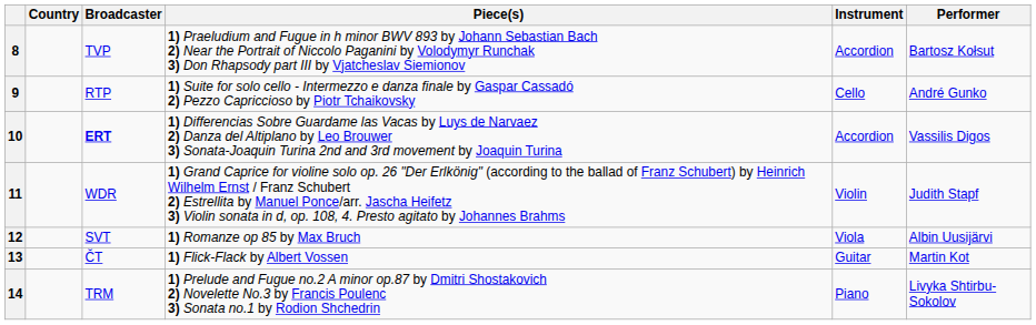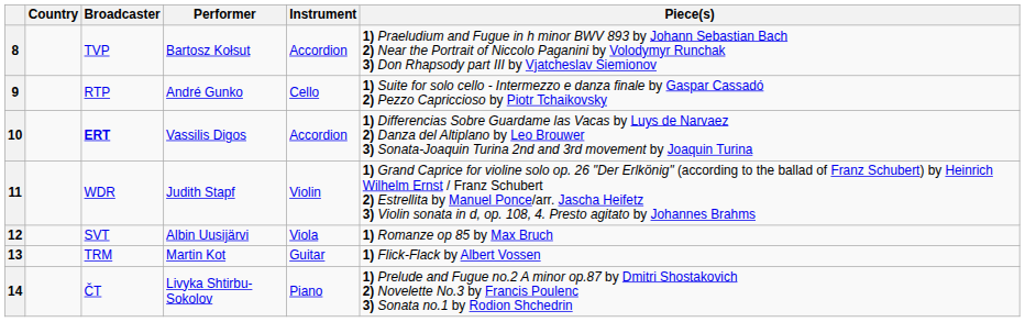 <table class="wikitable sortable plainrowheaders">
 <tr>
 <th scope="col"></th>
 <th scope="col">Country</th>
 <th scope="col">Broadcaster</th>
+<th scope="col">Performer</th>
+<th scope="col">Instrument</th>
 <th scope="col">Piece(s)</th>
-<th scope="col">Instrument</th>
-<th scope="col">Performer</th>
 </tr>
 <tr>
 <th scope="row" style="text-align:center;">8</th>
 <td></td>
 <td><a href='#'>TVP</a></td>
+<td><a href='#'>Bartosz Kołsut</a></td>
+<td><a href='#'>Accordion</a></td>
 <td><strong>1)</strong> <em>Praeludium and Fugue in h minor BWV 893</em> by <a href='#'>Johann Sebastian Bach</a><br><strong>2)</strong> <em>Near the Portrait of Niccolo Paganini</em> by <a href='#'>Volodymyr Runchak</a><br><strong>3)</strong> <em>Don Rhapsody part III</em> by <a href='#'>Vjatcheslav Siemionov</a></td>
-<td><a href='#'>Accordion</a></td>
-<td><a href='#'>Bartosz Kołsut</a></td>
 </tr>
 <tr>
 <th scope="row" style="text-align:center;">9</th>
 <td></td>
 <td><a href='#'>RTP</a></td>
+<td><a href='#'>André Gunko</a></td>
+<td><a href='#'>Cello</a></td>
 <td><strong>1)</strong> <em>Suite for solo cello - Intermezzo e danza finale</em> by <a href='#'>Gaspar Cassadó</a><br><strong>2)</strong> <em>Pezzo Capriccioso</em> by <a href='#'>Piotr Tchaikovsky</a></td>
-<td><a href='#'>Cello</a></td>
-<td><a href='#'>André Gunko</a></td>
 </tr>
 <tr>
 <th scope="row" style="text-align:center;">10</th>
 <td></td>
 <td><strong><a href='#'>ERT</a></strong></td>
+<td><a href='#'>Vassilis Digos</a></td>
+<td><a href='#'>Accordion</a></td>
 <td><strong>1)</strong> <em>Differencias Sobre Guardame las Vacas</em> by <a href='#'>Luys de Narvaez</a><br><strong>2)</strong> <em>Danza del Altiplano</em> by <a href='#'>Leo Brouwer</a><br><strong>3)</strong> <em>Sonata-Joaquin Turina 2nd and 3rd movement</em> by <a href='#'>Joaquin Turina</a></td>
-<td><a href='#'>Accordion</a></td>
-<td><a href='#'>Vassilis Digos</a></td>
 </tr>
 <tr>
 <th scope="row" style="text-align:center;">11</th>
 <td></td>
 <td><a href='#'>WDR</a></td>
+<td><a href='#'>Judith Stapf</a></td>
+<td><a href='#'>Violin</a></td>
 <td><strong>1)</strong> <em>Grand Caprice for violine solo op. 26 "Der Erlkönig"</em> (according to the ballad of <a href='#'>Franz Schubert</a>) by <a href='#'>Heinrich Wilhelm Ernst</a> / Franz Schubert<br><strong>2)</strong> <em>Estrellita</em> by <a href='#'>Manuel Ponce</a>/arr. <a href='#'>Jascha Heifetz</a><br><strong>3)</strong> <em>Violin sonata in d, op. 108, 4. Presto agitato</em> by <a href='#'>Johannes Brahms</a></td>
-<td><a href='#'>Violin</a></td>
-<td><a href='#'>Judith Stapf</a></td>
 </tr>
 <tr>
 <th scope="row" style="text-align:center;">12</th>
 <td></td>
 <td><a href='#'>SVT</a></td>
+<td><a href='#'>Albin Uusijärvi</a></td>
+<td><a href='#'>Viola</a></td>
 <td><strong>1)</strong> <em>Romanze op 85</em> by <a href='#'>Max Bruch</a></td>
-<td><a href='#'>Viola</a></td>
-<td><a href='#'>Albin Uusijärvi</a></td>
 </tr>
 <tr>
 <th scope="row" style="text-align:center;">13</th>
 <td></td>
-<td><a href='#'>ČT</a></td>
+<td><a href='#'>TRM</a></td>
+<td><a href='#'>Martin Kot</a></td>
+<td><a href='#'>Guitar</a></td>
 <td><strong>1)</strong> <em>Flick-Flack</em> by <a href='#'>Albert Vossen</a></td>
-<td><a href='#'>Guitar</a></td>
-<td><a href='#'>Martin Kot</a></td>
 </tr>
 <tr>
 <th scope="row" style="text-align:center;">14</th>
 <td></td>
-<td><a href='#'>TRM</a></td>
+<td><a href='#'>ČT</a></td>
+<td><a href='#'>Livyka Shtirbu-Sokolov</a></td>
+<td><a href='#'>Piano</a></td>
 <td><strong>1)</strong> <em>Prelude and Fugue no.2 A minor op.87</em> by <a href='#'>Dmitri Shostakovich</a><br><strong>2)</strong> <em>Novelette No.3</em> by <a href='#'>Francis Poulenc</a><br><strong>3)</strong> <em>Sonata no.1</em> by <a href='#'>Rodion Shchedrin</a></td>
-<td><a href='#'>Piano</a></td>
-<td><a href='#'>Livyka Shtirbu-Sokolov</a></td>
 </tr>
 </table>
